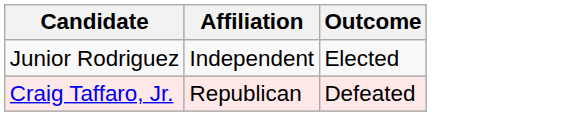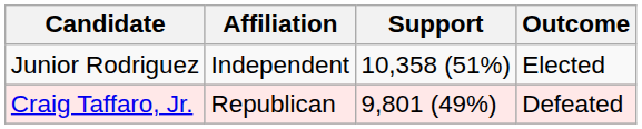 <table class="wikitable">
 <tr>
 <th>Candidate</th>
 <th>Affiliation</th>
+<th>Support</th>
 <th>Outcome</th>
 </tr>
 <tr>
 <td>Junior Rodriguez</td>
 <td>Independent</td>
+<td>10,358 (51%)</td>
 <td>Elected</td>
 </tr>
 <tr>
 <td bgcolor=#FFE8E8><a href='#'>Craig Taffaro, Jr.</a></td>
 <td bgcolor=#FFE8E8>Republican</td>
+<td bgcolor=#FFE8E8>9,801 (49%)</td>
 <td bgcolor=#FFE8E8>Defeated</td>
 </tr>
 </table>
